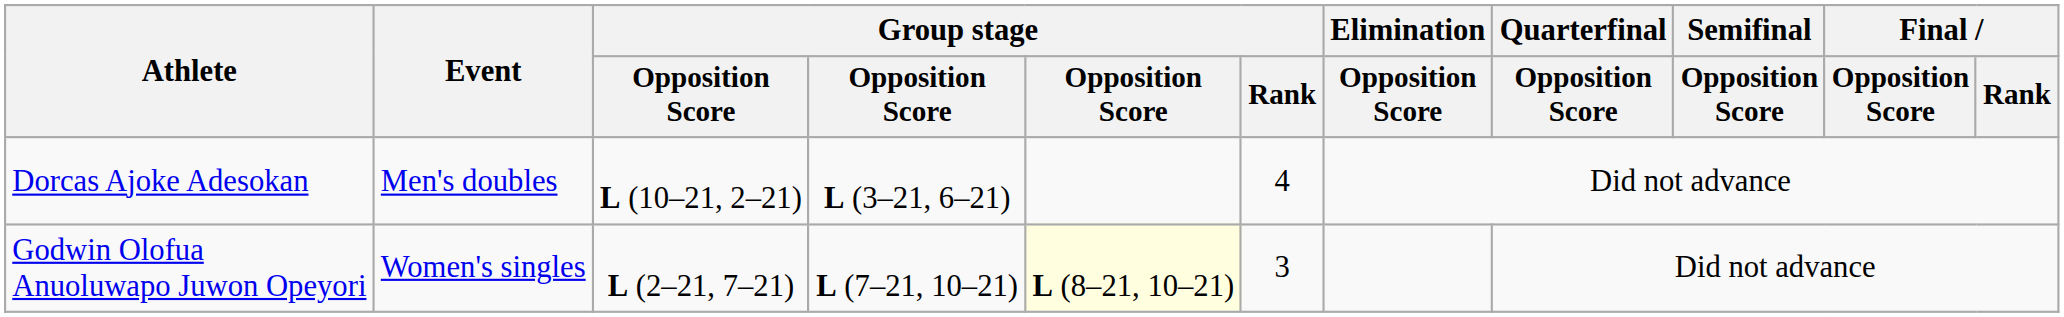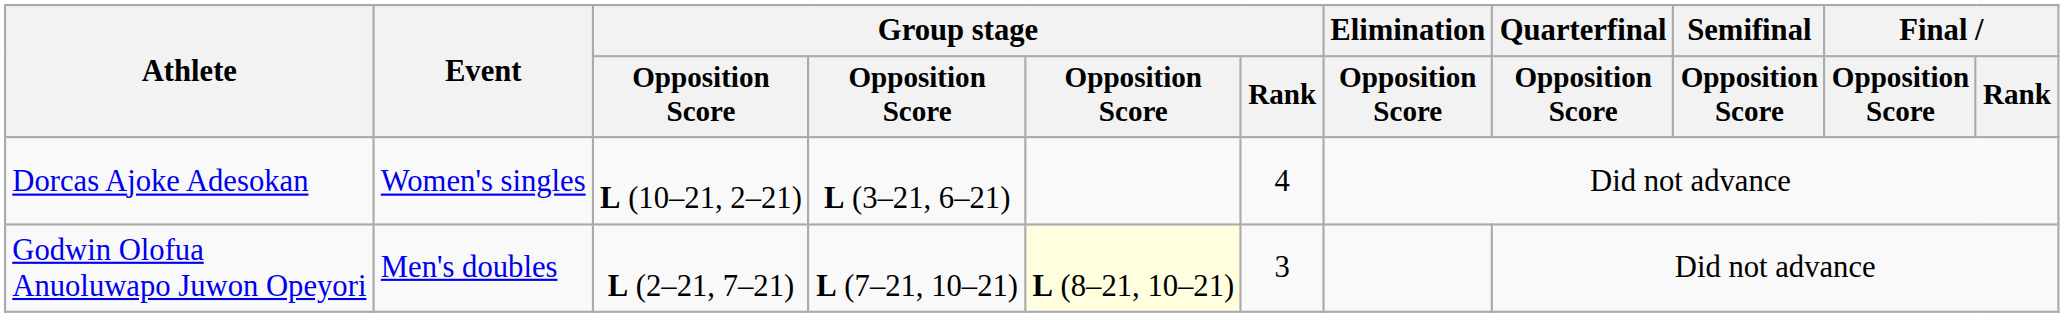 <table class="wikitable" style="font-size:90%">
 <tr>
 <th rowspan=2>Athlete</th>
 <th rowspan=2>Event</th>
 <th colspan=4>Group stage</th>
 <th>Elimination</th>
 <th>Quarterfinal</th>
 <th>Semifinal</th>
 <th colspan=2>Final / </th>
 </tr>
 <tr style="font-size:95%">
 <th>Opposition<br>Score</th>
 <th>Opposition<br>Score</th>
 <th>Opposition<br>Score</th>
 <th>Rank</th>
 <th>Opposition<br>Score</th>
 <th>Opposition<br>Score</th>
 <th>Opposition<br>Score</th>
 <th>Opposition<br>Score</th>
 <th>Rank</th>
 </tr>
 <tr align=center>
 <td align=left><a href='#'>Dorcas Ajoke Adesokan</a></td>
-<td align=left><a href='#'>Men's doubles</a></td>
+<td align=left><a href='#'>Women's singles</a></td>
 <td><br><strong>L</strong> (10–21, 2–21)</td>
 <td><br><strong>L</strong> (3–21, 6–21)</td>
 <td></td>
 <td>4</td>
 <td colspan=5>Did not advance</td>
 </tr>
 <tr align=center>
 <td align=left><a href='#'>Godwin Olofua</a><br><a href='#'>Anuoluwapo Juwon Opeyori</a></td>
-<td align=left><a href='#'>Women's singles</a></td>
+<td align=left><a href='#'>Men's doubles</a></td>
 <td><br><strong>L</strong> (2–21, 7–21)</td>
 <td><br><strong>L</strong> (7–21, 10–21)</td>
 <td style="background: lightyellow;"><br><strong>L</strong> (8–21, 10–21)</td>
 <td>3</td>
 <td></td>
 <td colspan=4>Did not advance</td>
 </tr>
 </table>
